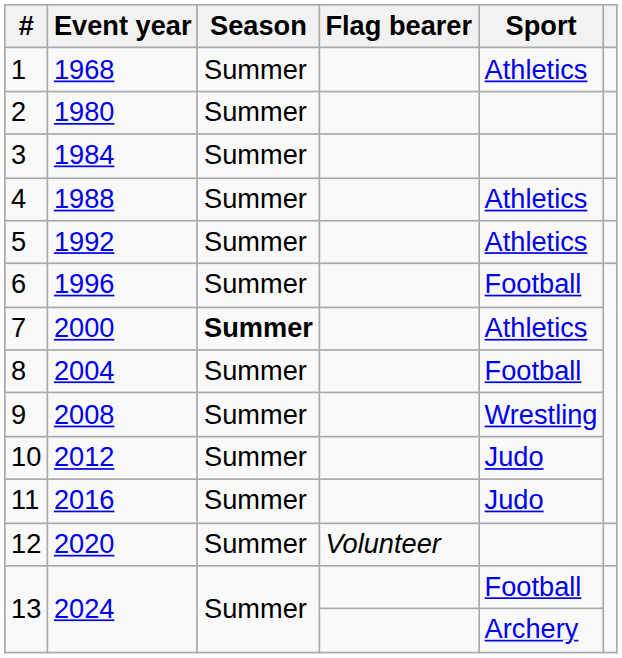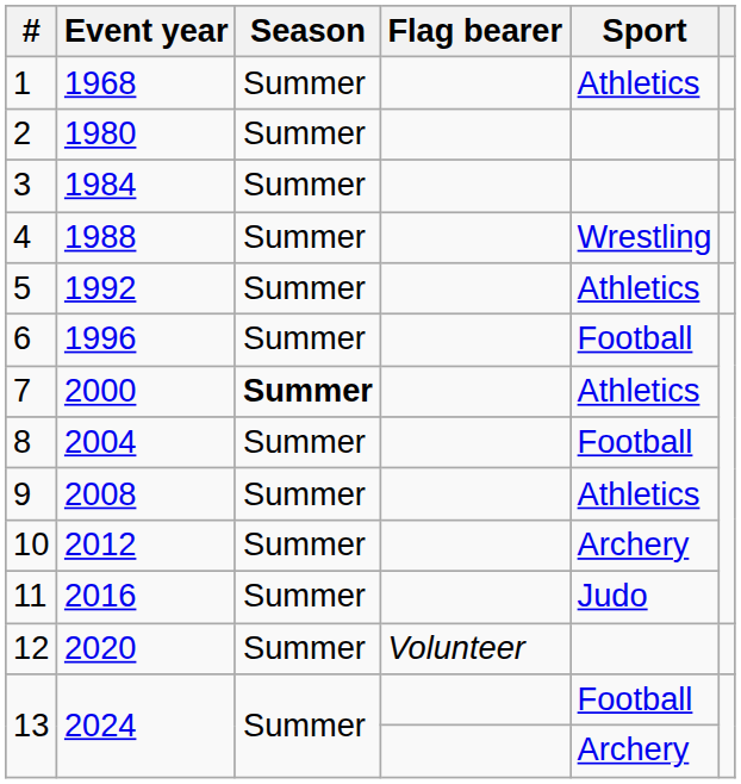 <table class="wikitable sortable">
 <tr>
 <th>#</th>
 <th>Event year</th>
 <th>Season</th>
 <th>Flag bearer</th>
 <th>Sport</th>
 <th></th>
 </tr>
 <tr>
 <td>1</td>
 <td><a href='#'>1968</a></td>
 <td>Summer</td>
 <td></td>
 <td><a href='#'>Athletics</a></td>
 <td></td>
 </tr>
 <tr>
 <td>2</td>
 <td><a href='#'>1980</a></td>
 <td>Summer</td>
 <td></td>
 <td></td>
 <td></td>
 </tr>
 <tr>
 <td>3</td>
 <td><a href='#'>1984</a></td>
 <td>Summer</td>
 <td></td>
 <td></td>
 <td></td>
 </tr>
 <tr>
 <td>4</td>
 <td><a href='#'>1988</a></td>
 <td>Summer</td>
 <td></td>
-<td><a href='#'>Athletics</a></td>
+<td><a href='#'>Wrestling</a></td>
 <td></td>
 </tr>
 <tr>
 <td>5</td>
 <td><a href='#'>1992</a></td>
 <td>Summer</td>
 <td></td>
 <td><a href='#'>Athletics</a></td>
 <td></td>
 </tr>
 <tr>
 <td>6</td>
 <td><a href='#'>1996</a></td>
 <td>Summer</td>
 <td></td>
 <td><a href='#'>Football</a></td>
 <td rowspan=6></td>
 </tr>
 <tr>
 <td>7</td>
 <td><a href='#'>2000</a></td>
 <td><strong>Summer</strong></td>
 <td></td>
 <td><a href='#'>Athletics</a></td>
 </tr>
 <tr>
 <td>8</td>
 <td><a href='#'>2004</a></td>
 <td>Summer</td>
 <td></td>
 <td><a href='#'>Football</a></td>
 </tr>
 <tr>
 <td>9</td>
 <td><a href='#'>2008</a></td>
 <td>Summer</td>
 <td></td>
-<td><a href='#'>Wrestling</a></td>
+<td><a href='#'>Athletics</a></td>
 </tr>
 <tr>
 <td>10</td>
 <td><a href='#'>2012</a></td>
 <td>Summer</td>
 <td></td>
-<td><a href='#'>Judo</a></td>
+<td><a href='#'>Archery</a></td>
 </tr>
 <tr>
 <td>11</td>
 <td><a href='#'>2016</a></td>
 <td>Summer</td>
 <td></td>
 <td><a href='#'>Judo</a></td>
 </tr>
 <tr>
 <td>12</td>
 <td><a href='#'>2020</a></td>
 <td>Summer</td>
 <td><em>Volunteer</em></td>
 <td></td>
 <td></td>
 </tr>
 <tr>
 <td rowspan=2>13</td>
 <td rowspan=2><a href='#'>2024</a></td>
 <td rowspan=2>Summer</td>
 <td></td>
 <td><a href='#'>Football</a></td>
 <td rowspan=2></td>
 </tr>
 <tr>
 <td></td>
 <td><a href='#'>Archery</a></td>
 </tr>
 </table>
